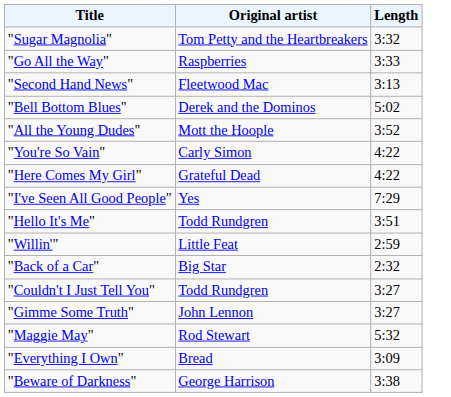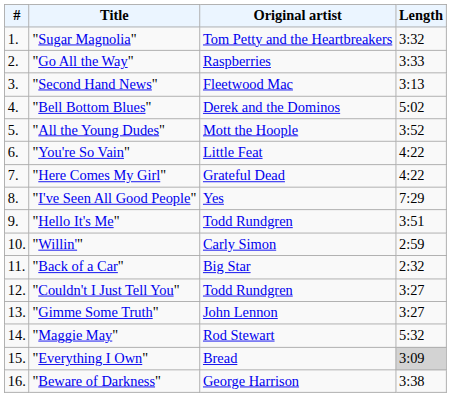 <table class="wikitable">
 <tr>
+<th style="background:#ebf5ff;">#</th>
 <th style="background:#ebf5ff;">Title</th>
 <th style="background:#ebf5ff;">Original artist</th>
 <th style="background:#ebf5ff;">Length</th>
 </tr>
 <tr>
+<td>1.</td>
 <td>"<a href='#'>Sugar Magnolia</a>"</td>
 <td><a href='#'>Tom Petty and the Heartbreakers</a></td>
 <td>3:32</td>
 </tr>
 <tr>
+<td>2.</td>
 <td>"<a href='#'>Go All the Way</a>"</td>
 <td><a href='#'>Raspberries</a></td>
 <td>3:33</td>
 </tr>
 <tr>
+<td>3.</td>
 <td>"<a href='#'>Second Hand News</a>"</td>
 <td><a href='#'>Fleetwood Mac</a></td>
 <td>3:13</td>
 </tr>
 <tr>
+<td>4.</td>
 <td>"<a href='#'>Bell Bottom Blues</a>"</td>
 <td><a href='#'>Derek and the Dominos</a></td>
 <td>5:02</td>
 </tr>
 <tr>
+<td>5.</td>
 <td>"<a href='#'>All the Young Dudes</a>"</td>
 <td><a href='#'>Mott the Hoople</a></td>
 <td>3:52</td>
 </tr>
 <tr>
+<td>6.</td>
 <td>"<a href='#'>You're So Vain</a>"</td>
-<td><a href='#'>Carly Simon</a></td>
+<td><a href='#'>Little Feat</a></td>
 <td>4:22</td>
 </tr>
 <tr>
+<td>7.</td>
 <td>"<a href='#'>Here Comes My Girl</a>"</td>
 <td><a href='#'>Grateful Dead</a></td>
 <td>4:22</td>
 </tr>
 <tr>
+<td>8.</td>
 <td>"<a href='#'>I've Seen All Good People</a>"</td>
 <td><a href='#'>Yes</a></td>
 <td>7:29</td>
 </tr>
 <tr>
+<td>9.</td>
 <td>"<a href='#'>Hello It's Me</a>"</td>
 <td><a href='#'>Todd Rundgren</a></td>
 <td>3:51</td>
 </tr>
 <tr>
+<td>10.</td>
 <td>"<a href='#'>Willin'</a>"</td>
-<td><a href='#'>Little Feat</a></td>
+<td><a href='#'>Carly Simon</a></td>
 <td>2:59</td>
 </tr>
 <tr>
+<td>11.</td>
 <td>"<a href='#'>Back of a Car</a>"</td>
 <td><a href='#'>Big Star</a></td>
 <td>2:32</td>
 </tr>
 <tr>
+<td>12.</td>
 <td>"<a href='#'>Couldn't I Just Tell You</a>"</td>
 <td><a href='#'>Todd Rundgren</a></td>
 <td>3:27</td>
 </tr>
 <tr>
+<td>13.</td>
 <td>"<a href='#'>Gimme Some Truth</a>"</td>
 <td><a href='#'>John Lennon</a></td>
 <td>3:27</td>
 </tr>
 <tr>
+<td>14.</td>
 <td>"<a href='#'>Maggie May</a>"</td>
 <td><a href='#'>Rod Stewart</a></td>
 <td>5:32</td>
 </tr>
 <tr>
+<td>15.</td>
 <td>"<a href='#'>Everything I Own</a>"</td>
 <td><a href='#'>Bread</a></td>
-<td>3:09</td>
+<td style="background: lightgrey;">3:09</td>
 </tr>
 <tr>
+<td>16.</td>
 <td>"<a href='#'>Beware of Darkness</a>"</td>
 <td><a href='#'>George Harrison</a></td>
 <td>3:38</td>
 </tr>
 </table>
